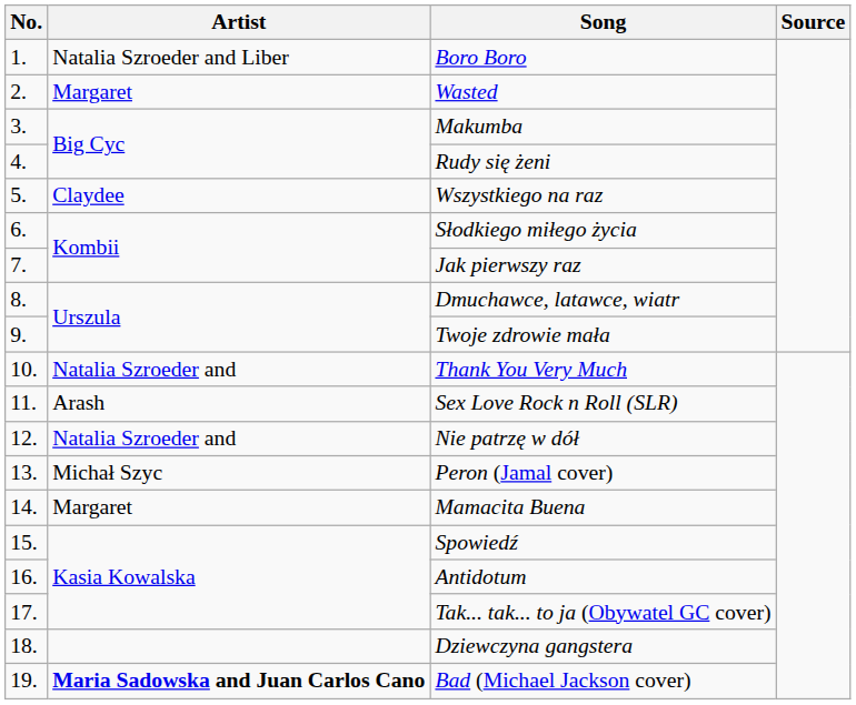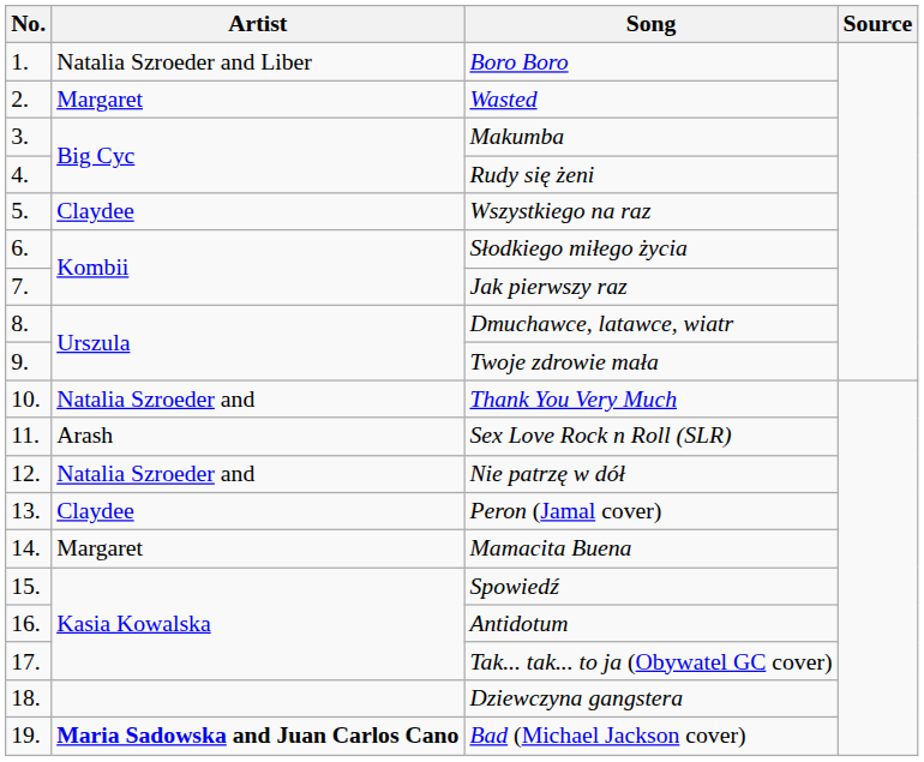 <table class="wikitable">
 <tr>
 <th>No.</th>
 <th>Artist</th>
 <th>Song</th>
 <th>Source</th>
 </tr>
 <tr>
 <td>1.</td>
 <td>Natalia Szroeder and Liber</td>
 <td><em><a href='#'>Boro Boro</a></em></td>
 <td rowspan="9"></td>
 </tr>
 <tr>
 <td>2.</td>
 <td><a href='#'>Margaret</a></td>
 <td><em><a href='#'>Wasted</a></em></td>
 </tr>
 <tr>
 <td>3.</td>
 <td rowspan="2"><a href='#'>Big Cyc</a></td>
 <td><em>Makumba</em></td>
 </tr>
 <tr>
 <td>4.</td>
 <td><em>Rudy się żeni</em></td>
 </tr>
 <tr>
 <td>5.</td>
 <td><a href='#'>Claydee</a></td>
 <td><em>Wszystkiego na raz</em></td>
 </tr>
 <tr>
 <td>6.</td>
 <td rowspan="2"><a href='#'>Kombii</a></td>
 <td><em>Słodkiego miłego życia</em></td>
 </tr>
 <tr>
 <td>7.</td>
 <td><em>Jak pierwszy raz</em></td>
 </tr>
 <tr>
 <td>8.</td>
 <td rowspan="2"><a href='#'>Urszula</a></td>
 <td><em>Dmuchawce, latawce, wiatr</em></td>
 </tr>
 <tr>
 <td>9.</td>
 <td><em>Twoje zdrowie mała</em></td>
 </tr>
 <tr>
 <td>10.</td>
 <td><a href='#'>Natalia Szroeder</a> and </td>
 <td><em><a href='#'>Thank You Very Much</a></em></td>
 <td rowspan="10"></td>
 </tr>
 <tr>
 <td>11.</td>
 <td>Arash</td>
 <td><em>Sex Love Rock n Roll (SLR)</em></td>
 </tr>
 <tr>
 <td>12.</td>
 <td><a href='#'>Natalia Szroeder</a> and </td>
 <td><em>Nie patrzę w dół</em></td>
 </tr>
 <tr>
 <td>13.</td>
-<td>Michał Szyc</td>
+<td><a href='#'>Claydee</a></td>
 <td><em>Peron</em> (<a href='#'>Jamal</a> cover)</td>
 </tr>
 <tr>
 <td>14.</td>
 <td>Margaret</td>
 <td><em>Mamacita Buena</em></td>
 </tr>
 <tr>
 <td>15.</td>
 <td rowspan="3"><a href='#'>Kasia Kowalska</a></td>
 <td><em>Spowiedź</em></td>
 </tr>
 <tr>
 <td>16.</td>
 <td><em>Antidotum</em></td>
 </tr>
 <tr>
 <td>17.</td>
 <td><em>Tak... tak... to ja</em> (<a href='#'>Obywatel GC</a> cover)</td>
 </tr>
 <tr>
 <td>18.</td>
 <td></td>
 <td><em>Dziewczyna gangstera</em></td>
 </tr>
 <tr>
 <td>19.</td>
 <td><strong><a href='#'>Maria Sadowska</a> and Juan Carlos Cano</strong></td>
 <td><em><a href='#'>Bad</a></em> (<a href='#'>Michael Jackson</a> cover)</td>
 </tr>
 </table>
